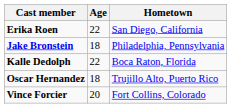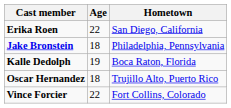 <table class="wikitable">
 <tr>
 <th>Cast member</th>
 <th>Age</th>
 <th>Hometown</th>
 </tr>
 <tr>
 <td><strong>Erika Roen</strong></td>
 <td>22</td>
 <td><a href='#'>San Diego, California</a></td>
 </tr>
 <tr>
 <td><strong><a href='#'>Jake Bronstein</a></strong></td>
 <td>18</td>
 <td><a href='#'>Philadelphia, Pennsylvania</a></td>
 </tr>
 <tr>
 <td><strong>Kalle Dedolph</strong></td>
-<td>22</td>
+<td>19</td>
 <td><a href='#'>Boca Raton, Florida</a></td>
 </tr>
 <tr>
 <td><strong>Oscar Hernandez</strong></td>
 <td>18</td>
 <td><a href='#'>Trujillo Alto, Puerto Rico</a></td>
 </tr>
 <tr>
 <td><strong>Vince Forcier</strong></td>
-<td>20</td>
+<td>22</td>
 <td><a href='#'>Fort Collins, Colorado</a></td>
 </tr>
 </table>
